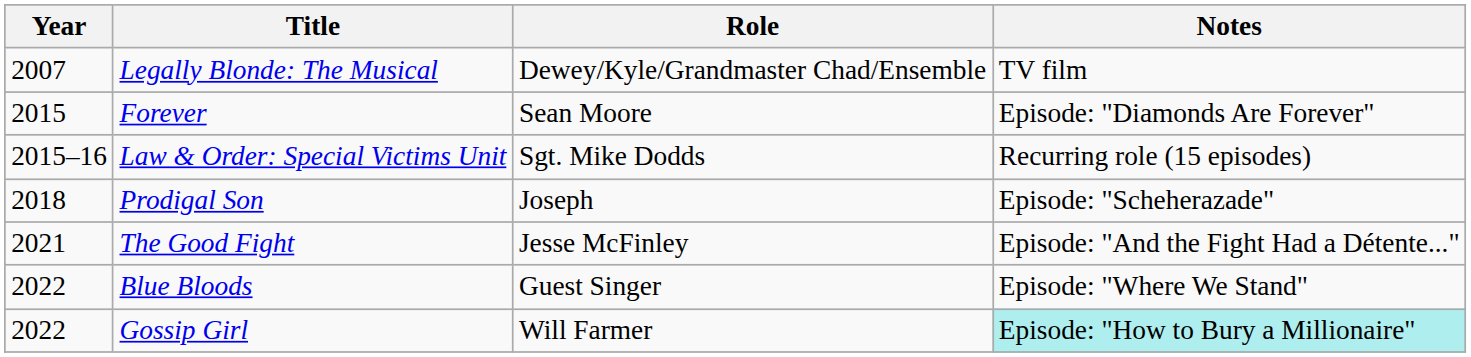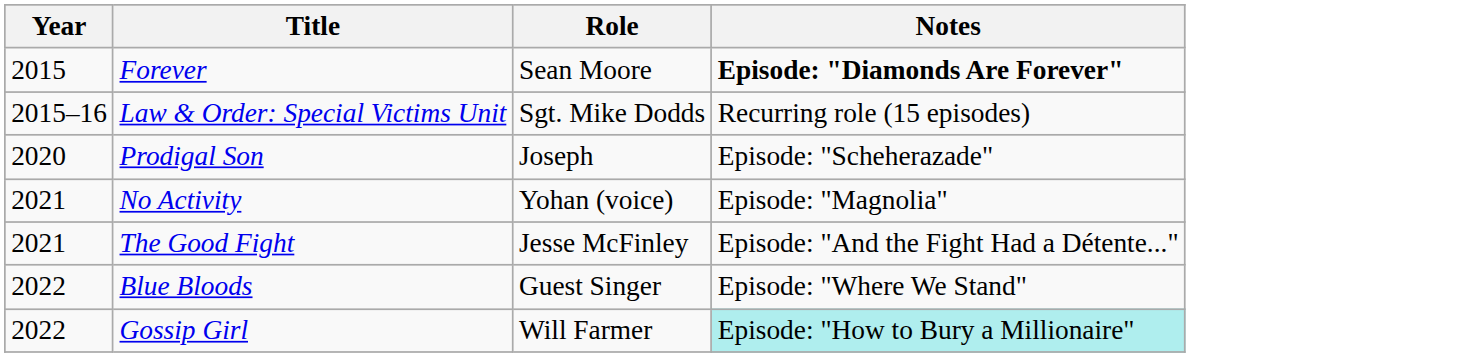 <table class="wikitable sortable">
 <tr>
 <th>Year</th>
 <th>Title</th>
 <th>Role</th>
 <th>Notes</th>
 </tr>
 <tr>
-<td>2007</td>
-<td><em><a href='#'>Legally Blonde: The Musical</a></em></td>
-<td>Dewey/Kyle/Grandmaster Chad/Ensemble</td>
-<td>TV film</td>
-</tr>
-<tr>
 <td>2015</td>
 <td><em><a href='#'>Forever</a></em></td>
 <td>Sean Moore</td>
-<td>Episode: "Diamonds Are Forever"</td>
+<td><strong>Episode: "Diamonds Are Forever"</strong></td>
 </tr>
 <tr>
 <td>2015–16</td>
 <td><em><a href='#'>Law & Order: Special Victims Unit</a></em></td>
 <td>Sgt. Mike Dodds</td>
 <td>Recurring role (15 episodes)</td>
 </tr>
 <tr>
-<td>2018</td>
+<td>2020</td>
 <td><em><a href='#'>Prodigal Son</a></em></td>
 <td>Joseph</td>
 <td>Episode: "Scheherazade"</td>
+</tr>
+<tr>
+<td>2021</td>
+<td><em><a href='#'>No Activity</a></em></td>
+<td>Yohan (voice)</td>
+<td>Episode: "Magnolia"</td>
 </tr>
 <tr>
 <td>2021</td>
 <td><em><a href='#'>The Good Fight</a></em></td>
 <td>Jesse McFinley</td>
 <td>Episode: "And the Fight Had a Détente..."</td>
 </tr>
 <tr>
 <td>2022</td>
 <td><em><a href='#'>Blue Bloods</a></em></td>
 <td>Guest Singer</td>
 <td>Episode: "Where We Stand"</td>
 </tr>
 <tr>
 <td>2022</td>
 <td><em><a href='#'>Gossip Girl</a></em></td>
 <td>Will Farmer</td>
 <td style="background: paleturquoise;">Episode: "How to Bury a Millionaire"</td>
 </tr>
 </table>
